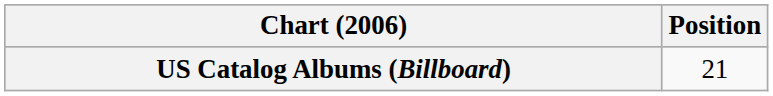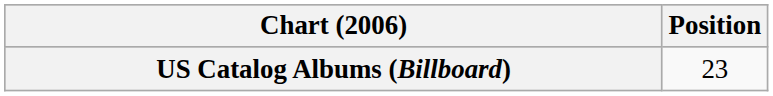 <table class="wikitable sortable plainrowheaders" style="text-align:center">
 <tr>
 <th scope="col" style="width:24em;">Chart (2006)</th>
 <th scope="col">Position</th>
 </tr>
 <tr>
 <th scope="row">US Catalog Albums (<em>Billboard</em>)</th>
-<td>21</td>
+<td>23</td>
 </tr>
 </table>
